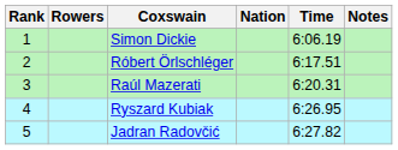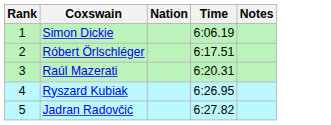 <table class="wikitable sortable" style="text-align:center">
 <tr>
 <th>Rank</th>
-<th>Rowers</th>
 <th>Coxswain</th>
 <th>Nation</th>
 <th>Time</th>
 <th>Notes</th>
 </tr>
 <tr bgcolor=bbf3bb>
 <td>1</td>
-<td></td>
 <td align=left><a href='#'>Simon Dickie</a></td>
 <td align=left></td>
 <td>6:06.19</td>
 <td></td>
 </tr>
 <tr bgcolor=bbf3bb>
 <td>2</td>
-<td></td>
 <td align=left><a href='#'>Róbert Örlschléger</a></td>
 <td align=left></td>
 <td>6:17.51</td>
 <td></td>
 </tr>
 <tr bgcolor=bbf3bb>
 <td>3</td>
-<td></td>
 <td align=left><a href='#'>Raúl Mazerati</a></td>
 <td align=left></td>
 <td>6:20.31</td>
 <td></td>
 </tr>
 <tr bgcolor=bbf9ff>
 <td>4</td>
-<td></td>
 <td align=left><a href='#'>Ryszard Kubiak</a></td>
 <td align=left></td>
 <td>6:26.95</td>
 <td></td>
 </tr>
 <tr bgcolor=bbf9ff>
 <td>5</td>
-<td></td>
 <td align=left><a href='#'>Jadran Radovčić</a></td>
 <td align=left></td>
 <td>6:27.82</td>
 <td></td>
 </tr>
 </table>
